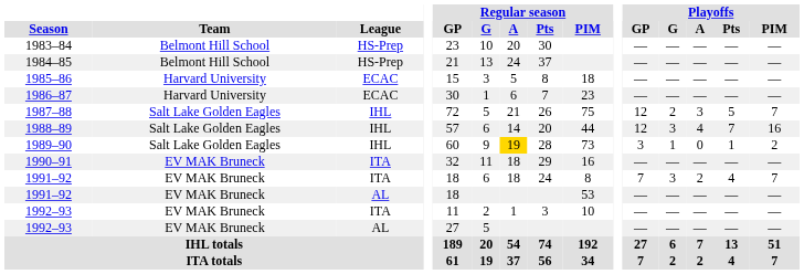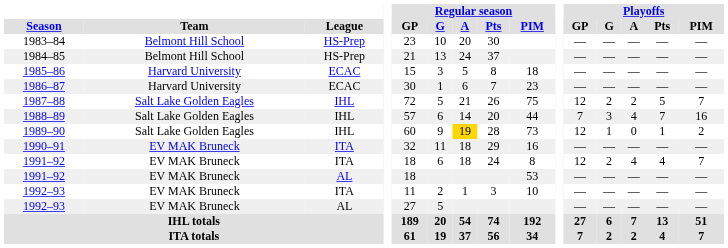 <table border="0" cellpadding="1" cellspacing="0" style="text-align:center; width:60em">
 <tr bgcolor="#e0e0e0">
 <th colspan="3" bgcolor="#ffffff"> </th>
 <th rowspan="99" bgcolor="#ffffff"> </th>
 <th colspan="5"><a href='#'>Regular season</a></th>
 <th rowspan="99" bgcolor="#ffffff"> </th>
 <th colspan="5"><a href='#'>Playoffs</a></th>
 </tr>
 <tr bgcolor="#e0e0e0">
 <th><a href='#'>Season</a></th>
 <th>Team</th>
 <th>League</th>
 <th>GP</th>
 <th><a href='#'>G</a></th>
 <th><a href='#'>A</a></th>
 <th><a href='#'>Pts</a></th>
 <th><a href='#'>PIM</a></th>
 <th>GP</th>
 <th>G</th>
 <th>A</th>
 <th>Pts</th>
 <th>PIM</th>
 </tr>
 <tr>
 <td>1983–84</td>
 <td><a href='#'>Belmont Hill School</a></td>
 <td><a href='#'>HS-Prep</a></td>
 <td>23</td>
 <td>10</td>
 <td>20</td>
 <td>30</td>
 <td></td>
 <td>—</td>
 <td>—</td>
 <td>—</td>
 <td>—</td>
 <td>—</td>
 </tr>
 <tr bgcolor=f0f0f0>
 <td>1984–85</td>
 <td>Belmont Hill School</td>
 <td>HS-Prep</td>
 <td>21</td>
 <td>13</td>
 <td>24</td>
 <td>37</td>
 <td></td>
 <td>—</td>
 <td>—</td>
 <td>—</td>
 <td>—</td>
 <td>—</td>
 </tr>
 <tr>
 <td><a href='#'>1985–86</a></td>
 <td><a href='#'>Harvard University</a></td>
 <td><a href='#'>ECAC</a></td>
 <td>15</td>
 <td>3</td>
 <td>5</td>
 <td>8</td>
 <td>18</td>
 <td>—</td>
 <td>—</td>
 <td>—</td>
 <td>—</td>
 <td>—</td>
 </tr>
 <tr bgcolor=f0f0f0>
 <td><a href='#'>1986–87</a></td>
 <td>Harvard University</td>
 <td>ECAC</td>
 <td>30</td>
 <td>1</td>
 <td>6</td>
 <td>7</td>
 <td>23</td>
 <td>—</td>
 <td>—</td>
 <td>—</td>
 <td>—</td>
 <td>—</td>
 </tr>
 <tr>
 <td><a href='#'>1987–88</a></td>
 <td><a href='#'>Salt Lake Golden Eagles</a></td>
 <td><a href='#'>IHL</a></td>
 <td>72</td>
 <td>5</td>
 <td>21</td>
 <td>26</td>
 <td>75</td>
 <td>12</td>
 <td>2</td>
-<td>3</td>
+<td>2</td>
 <td>5</td>
 <td>7</td>
 </tr>
 <tr bgcolor=f0f0f0>
 <td><a href='#'>1988–89</a></td>
 <td>Salt Lake Golden Eagles</td>
 <td>IHL</td>
 <td>57</td>
 <td>6</td>
 <td>14</td>
 <td>20</td>
 <td>44</td>
-<td>12</td>
+<td>7</td>
 <td>3</td>
 <td>4</td>
 <td>7</td>
 <td>16</td>
 </tr>
 <tr>
 <td><a href='#'>1989–90</a></td>
 <td>Salt Lake Golden Eagles</td>
 <td>IHL</td>
 <td>60</td>
 <td>9</td>
 <td style="background: gold;">19</td>
 <td>28</td>
 <td>73</td>
-<td>3</td>
+<td>12</td>
 <td>1</td>
 <td>0</td>
 <td>1</td>
 <td>2</td>
 </tr>
 <tr bgcolor=f0f0f0>
 <td><a href='#'>1990–91</a></td>
 <td><a href='#'>EV MAK Bruneck</a></td>
 <td><a href='#'>ITA</a></td>
 <td>32</td>
 <td>11</td>
 <td>18</td>
 <td>29</td>
 <td>16</td>
 <td>—</td>
 <td>—</td>
 <td>—</td>
 <td>—</td>
 <td>—</td>
 </tr>
 <tr>
 <td><a href='#'>1991–92</a></td>
 <td>EV MAK Bruneck</td>
 <td>ITA</td>
 <td>18</td>
 <td>6</td>
 <td>18</td>
 <td>24</td>
 <td>8</td>
-<td>7</td>
-<td>3</td>
+<td>12</td>
 <td>2</td>
+<td>4</td>
 <td>4</td>
 <td>7</td>
 </tr>
 <tr bgcolor=f0f0f0>
 <td><a href='#'>1991–92</a></td>
 <td>EV MAK Bruneck</td>
 <td><a href='#'>AL</a></td>
 <td>18</td>
 <td></td>
 <td></td>
 <td></td>
 <td>53</td>
 <td>—</td>
 <td>—</td>
 <td>—</td>
 <td>—</td>
 <td>—</td>
 </tr>
 <tr>
 <td><a href='#'>1992–93</a></td>
 <td>EV MAK Bruneck</td>
 <td>ITA</td>
 <td>11</td>
 <td>2</td>
 <td>1</td>
 <td>3</td>
 <td>10</td>
 <td>—</td>
 <td>—</td>
 <td>—</td>
 <td>—</td>
 <td>—</td>
 </tr>
 <tr bgcolor=f0f0f0>
 <td><a href='#'>1992–93</a></td>
 <td>EV MAK Bruneck</td>
 <td>AL</td>
 <td>27</td>
 <td>5</td>
 <td></td>
 <td></td>
 <td></td>
 <td>—</td>
 <td>—</td>
 <td>—</td>
 <td>—</td>
 <td>—</td>
 </tr>
 <tr bgcolor="#e0e0e0">
 <th colspan="3">IHL totals</th>
 <th>189</th>
 <th>20</th>
 <th>54</th>
 <th>74</th>
 <th>192</th>
 <th>27</th>
 <th>6</th>
 <th>7</th>
 <th>13</th>
 <th>51</th>
 </tr>
 <tr bgcolor="#e0e0e0">
 <th colspan="3">ITA totals</th>
 <th>61</th>
 <th>19</th>
 <th>37</th>
 <th>56</th>
 <th>34</th>
 <th>7</th>
 <th>2</th>
 <th>2</th>
 <th>4</th>
 <th>7</th>
 </tr>
 </table>
